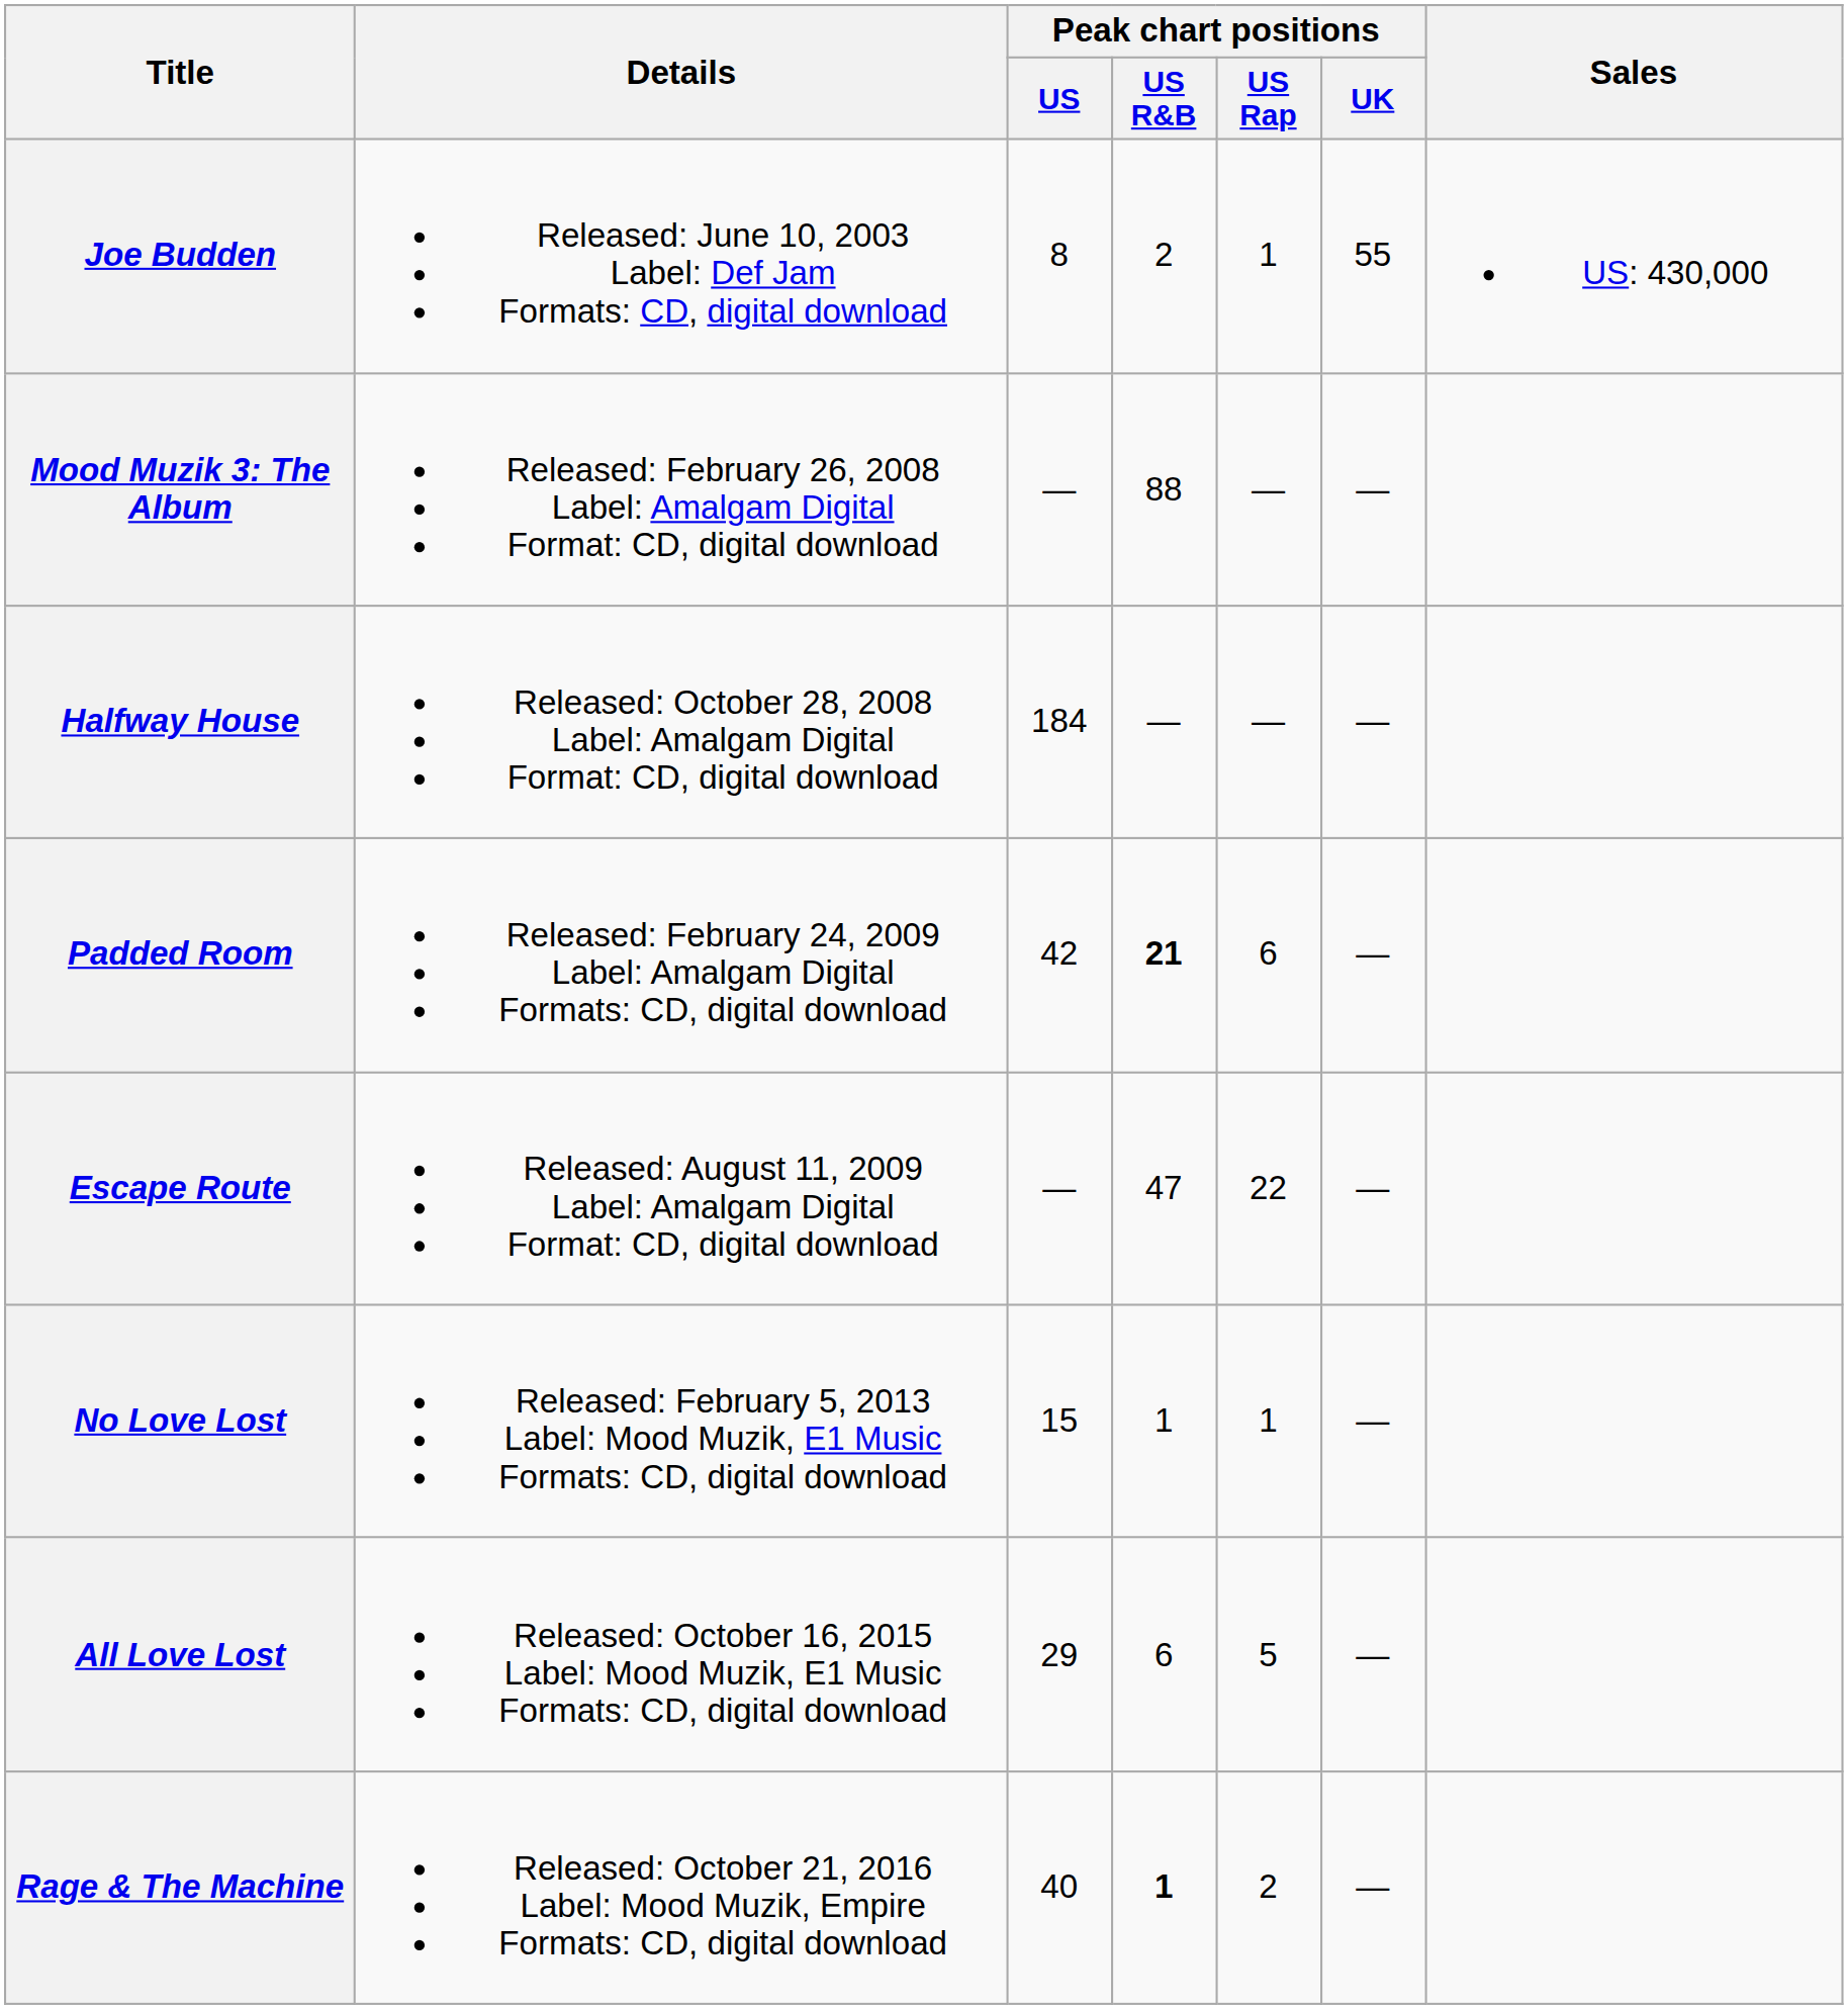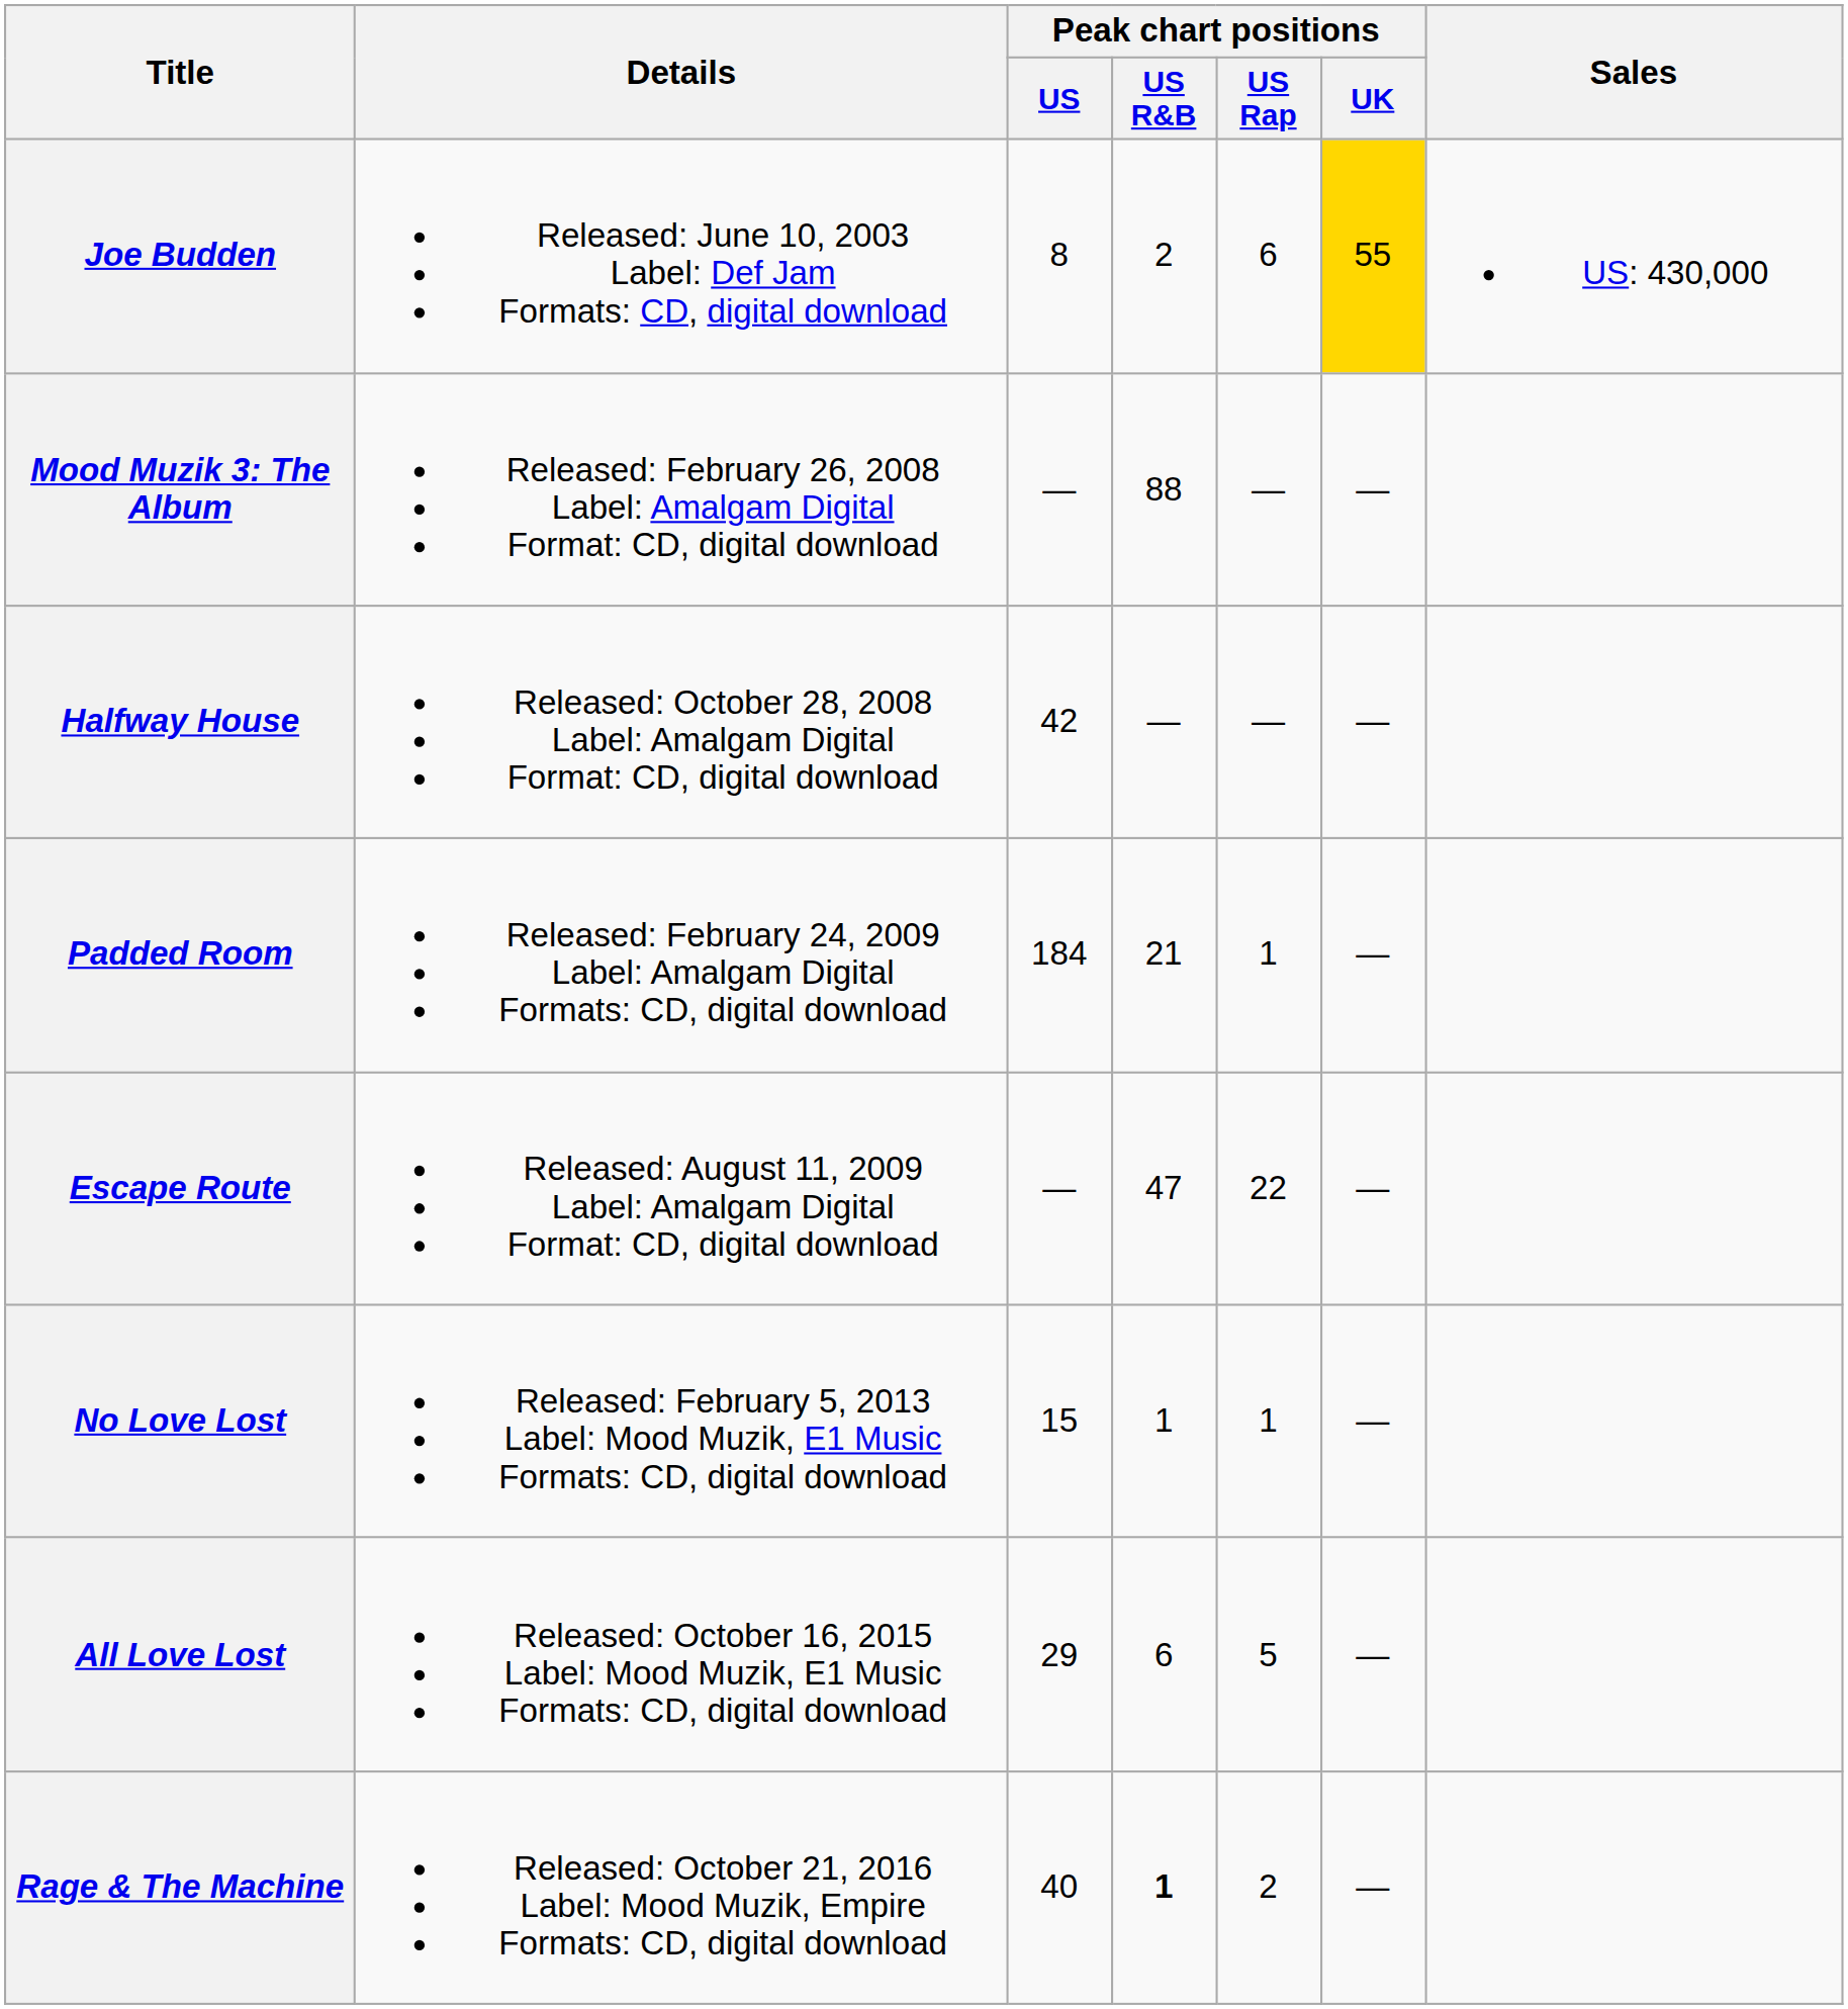 <table class="wikitable plainrowheaders" style="text-align:center;">
 <tr>
 <th scope="col" rowspan="2" style="width:10em;">Title</th>
 <th scope="col" rowspan="2" style="width:19em;">Details</th>
 <th scope="col" colspan="4">Peak chart positions</th>
 <th scope="col" rowspan="2" style="width:12em;">Sales</th>
 </tr>
 <tr>
 <th scope="col" style="width:3em;font-size:90%;"><a href='#'>US</a><br></th>
 <th scope="col" style="width:3em;font-size:90%;"><a href='#'>US R&B</a><br></th>
 <th scope="col" style="width:3em;font-size:90%;"><a href='#'>US<br>Rap</a><br></th>
 <th scope="col" style="width:3em;font-size:90%;"><a href='#'>UK</a><br></th>
 </tr>
 <tr>
 <th scope="row"><em><a href='#'>Joe Budden</a></em></th>
 <td><br><ul><li>Released: June 10, 2003</li><li>Label: <a href='#'>Def Jam</a></li><li>Formats: <a href='#'>CD</a>, <a href='#'>digital download</a></li></ul></td>
 <td>8</td>
 <td>2</td>
-<td>1</td>
-<td>55</td>
+<td>6</td>
+<td style="background: gold;">55</td>
 <td><br><ul><li><a href='#'>US</a>: 430,000</li></ul></td>
 </tr>
 <tr>
 <th scope="row"><em><a href='#'>Mood Muzik 3: The Album</a></em></th>
 <td><br><ul><li>Released: February 26, 2008</li><li>Label: <a href='#'>Amalgam Digital</a></li><li>Format: CD, digital download</li></ul></td>
 <td>—</td>
 <td>88</td>
 <td>—</td>
 <td>—</td>
 <td></td>
 </tr>
 <tr>
 <th scope="row"><em><a href='#'>Halfway House</a></em></th>
 <td><br><ul><li>Released: October 28, 2008</li><li>Label: Amalgam Digital</li><li>Format: CD, digital download</li></ul></td>
-<td>184</td>
+<td>42</td>
 <td>—</td>
 <td>—</td>
 <td>—</td>
 <td></td>
 </tr>
 <tr>
 <th scope="row"><em><a href='#'>Padded Room</a></em></th>
 <td><br><ul><li>Released: February 24, 2009</li><li>Label: Amalgam Digital</li><li>Formats: CD, digital download</li></ul></td>
-<td>42</td>
-<td><strong>21</strong></td>
-<td>6</td>
+<td>184</td>
+<td>21</td>
+<td>1</td>
 <td>—</td>
 <td></td>
 </tr>
 <tr>
 <th scope="row"><em><a href='#'>Escape Route</a></em></th>
 <td><br><ul><li>Released: August 11, 2009</li><li>Label: Amalgam Digital</li><li>Format: CD, digital download</li></ul></td>
 <td>—</td>
 <td>47</td>
 <td>22</td>
 <td>—</td>
 <td></td>
 </tr>
 <tr>
 <th scope="row"><em><a href='#'>No Love Lost</a></em></th>
 <td><br><ul><li>Released: February 5, 2013</li><li>Label: Mood Muzik, <a href='#'>E1 Music</a></li><li>Formats: CD, digital download</li></ul></td>
 <td>15</td>
 <td>1</td>
 <td>1</td>
 <td>—</td>
 <td></td>
 </tr>
 <tr>
 <th scope="row"><em><a href='#'>All Love Lost</a></em></th>
 <td><br><ul><li>Released: October 16, 2015</li><li>Label: Mood Muzik, E1 Music</li><li>Formats: CD, digital download</li></ul></td>
 <td>29</td>
 <td>6</td>
 <td>5</td>
 <td>—</td>
 <td></td>
 </tr>
 <tr>
 <th scope="row"><em><a href='#'>Rage & The Machine</a></em></th>
 <td><br><ul><li>Released: October 21, 2016</li><li>Label: Mood Muzik, Empire</li><li>Formats: CD, digital download</li></ul></td>
 <td>40</td>
 <td><strong>1</strong></td>
 <td>2</td>
 <td>—</td>
 <td></td>
 </tr>
 </table>
